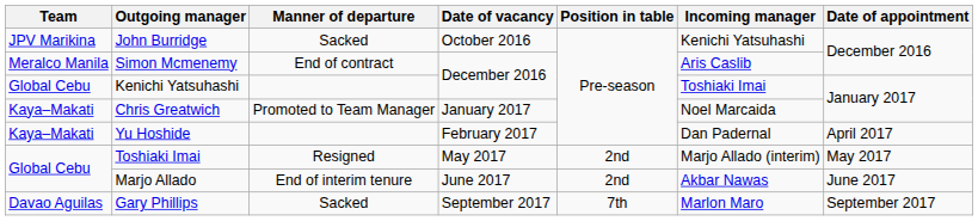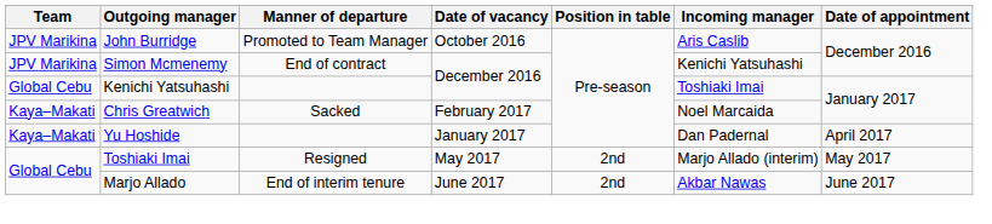 <table class="wikitable sortable">
 <tr>
 <th>Team</th>
 <th>Outgoing manager</th>
 <th>Manner of departure</th>
 <th>Date of vacancy</th>
 <th>Position in table</th>
 <th>Incoming manager</th>
 <th>Date of appointment</th>
 </tr>
 <tr>
 <td><a href='#'>JPV Marikina</a></td>
 <td> <a href='#'>John Burridge</a></td>
-<td align="center">Sacked</td>
+<td align="center">Promoted to Team Manager</td>
 <td>October 2016</td>
 <td rowspan="5" align="center">Pre-season</td>
-<td> Kenichi Yatsuhashi</td>
+<td> <a href='#'>Aris Caslib</a></td>
 <td rowspan="2">December 2016</td>
 </tr>
 <tr>
-<td><a href='#'>Meralco Manila</a></td>
+<td><a href='#'>JPV Marikina</a></td>
 <td> <a href='#'>Simon Mcmenemy</a></td>
 <td align="center">End of contract</td>
 <td rowspan="2">December 2016</td>
-<td> <a href='#'>Aris Caslib</a></td>
+<td> Kenichi Yatsuhashi</td>
 </tr>
 <tr>
 <td><a href='#'>Global Cebu</a></td>
 <td> Kenichi Yatsuhashi</td>
 <td></td>
 <td> <a href='#'>Toshiaki Imai</a></td>
 <td rowspan="2">January 2017</td>
 </tr>
 <tr>
 <td><a href='#'>Kaya–Makati</a></td>
 <td> <a href='#'>Chris Greatwich</a></td>
-<td align="center">Promoted to Team Manager</td>
-<td>January 2017</td>
+<td align="center">Sacked</td>
+<td>February 2017</td>
 <td> Noel Marcaida</td>
 </tr>
 <tr>
 <td><a href='#'>Kaya–Makati</a></td>
 <td> <a href='#'>Yu Hoshide</a></td>
 <td></td>
-<td>February 2017</td>
+<td>January 2017</td>
 <td> Dan Padernal</td>
 <td>April 2017</td>
 </tr>
 <tr>
 <td rowspan="2"><a href='#'>Global Cebu</a></td>
 <td> <a href='#'>Toshiaki Imai</a></td>
 <td align=center>Resigned</td>
 <td>May 2017</td>
 <td align=center>2nd</td>
 <td> Marjo Allado (interim)</td>
 <td>May 2017</td>
 </tr>
 <tr>
 <td> Marjo Allado</td>
 <td align=center>End of interim tenure</td>
 <td>June 2017</td>
 <td align=center>2nd</td>
 <td> <a href='#'>Akbar Nawas</a></td>
 <td>June 2017</td>
 </tr>
-<tr>
-<td><a href='#'>Davao Aguilas</a></td>
-<td> <a href='#'>Gary Phillips</a></td>
-<td align=center>Sacked</td>
-<td>September 2017</td>
-<td align=center>7th</td>
-<td> <a href='#'>Marlon Maro</a></td>
-<td>September 2017</td>
-</tr>
 </table>
